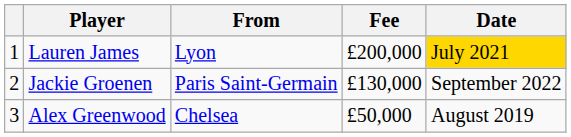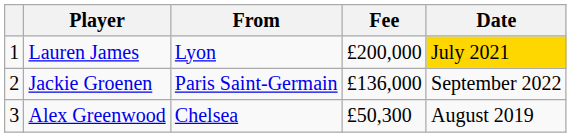 <table class="wikitable">
 <tr>
 <th></th>
 <th>Player</th>
 <th>From</th>
 <th>Fee</th>
 <th>Date</th>
 </tr>
 <tr>
 <td>1</td>
 <td> <a href='#'>Lauren James</a></td>
 <td> <a href='#'>Lyon</a></td>
 <td>£200,000</td>
 <td style="background: gold;">July 2021</td>
 </tr>
 <tr>
 <td>2</td>
 <td> <a href='#'>Jackie Groenen</a></td>
 <td> <a href='#'>Paris Saint-Germain</a></td>
-<td>£130,000</td>
+<td>£136,000</td>
 <td>September 2022</td>
 </tr>
 <tr>
 <td>3</td>
 <td> <a href='#'>Alex Greenwood</a></td>
 <td> <a href='#'>Chelsea</a></td>
-<td>£50,000</td>
+<td>£50,300</td>
 <td>August 2019</td>
 </tr>
 </table>
